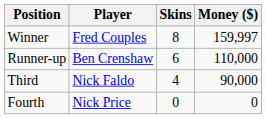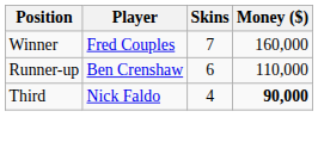 <table class="wikitable">
 <tr>
 <th>Position</th>
 <th>Player</th>
 <th>Skins</th>
 <th>Money ($)</th>
 </tr>
 <tr>
 <td>Winner</td>
 <td> <a href='#'>Fred Couples</a></td>
-<td align=center>8</td>
-<td align=right>159,997</td>
+<td align=center>7</td>
+<td align=right>160,000</td>
 </tr>
 <tr>
 <td>Runner-up</td>
 <td> <a href='#'>Ben Crenshaw</a></td>
 <td align=center>6</td>
 <td align=right>110,000</td>
 </tr>
 <tr>
 <td>Third</td>
 <td> <a href='#'>Nick Faldo</a></td>
 <td align=center>4</td>
-<td align=right>90,000</td>
-</tr>
-<tr>
-<td>Fourth</td>
-<td> <a href='#'>Nick Price</a></td>
-<td align=center>0</td>
-<td align=right>0</td>
+<td align=right><strong>90,000</strong></td>
 </tr>
 </table>
